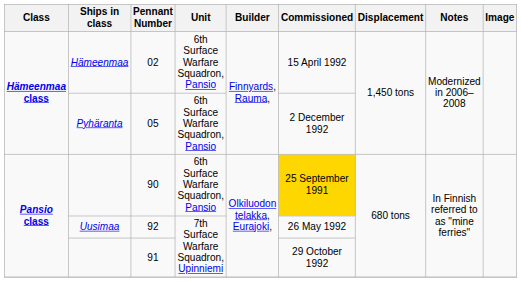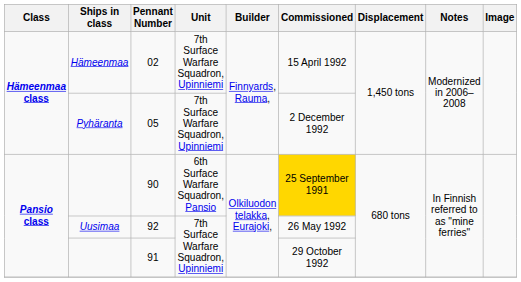 <table class="wikitable" border="1" style="width:100%; text-align:center;">
 <tr>
 <th width="10%">Class</th>
 <th width="10%">Ships in class</th>
 <th width="5%">Pennant Number</th>
 <th width="15%">Unit</th>
 <th width="15%">Builder</th>
 <th width="15%">Commissioned</th>
 <th>Displacement</th>
 <th width="15%">Notes</th>
 <th width="80px">Image</th>
 </tr>
 <tr>
 <td rowspan="2"><strong><a href='#'><em>Hämeenmaa</em> class</a></strong></td>
 <td><em><a href='#'>Hämeenmaa</a></em></td>
 <td>02</td>
-<td>6th Surface Warfare Squadron, <a href='#'>Pansio</a></td>
+<td>7th Surface Warfare Squadron, <a href='#'>Upinniemi</a></td>
 <td rowspan="2"><a href='#'>Finnyards</a>, <a href='#'>Rauma</a>, </td>
 <td>15 April 1992</td>
 <td rowspan="2">1,450 tons</td>
 <td rowspan="2">Modernized in 2006–2008</td>
 <td rowspan="2"></td>
 </tr>
 <tr>
 <td><em><a href='#'>Pyhäranta</a></em></td>
 <td>05</td>
-<td>6th Surface Warfare Squadron, <a href='#'>Pansio</a></td>
+<td>7th Surface Warfare Squadron, <a href='#'>Upinniemi</a></td>
 <td>2 December 1992</td>
 </tr>
 <tr>
 <td rowspan="3"><strong><a href='#'><em>Pansio</em> class</a></strong></td>
 <td></td>
 <td>90</td>
 <td>6th Surface Warfare Squadron, <a href='#'>Pansio</a></td>
 <td rowspan="3"><a href='#'>Olkiluodon telakka</a>, <a href='#'>Eurajoki</a>, </td>
 <td style="background: gold;">25 September 1991</td>
 <td rowspan="3">680 tons</td>
 <td rowspan="3">In Finnish referred to as "mine ferries"</td>
 <td rowspan="3"></td>
 </tr>
 <tr>
 <td><em><a href='#'>Uusimaa</a></em></td>
 <td>92</td>
 <td rowspan="2">7th Surface Warfare Squadron, <a href='#'>Upinniemi</a></td>
 <td>26 May 1992</td>
 </tr>
 <tr>
 <td></td>
 <td>91</td>
 <td>29 October 1992</td>
 </tr>
 <tr>
 </tr>
 </table>
